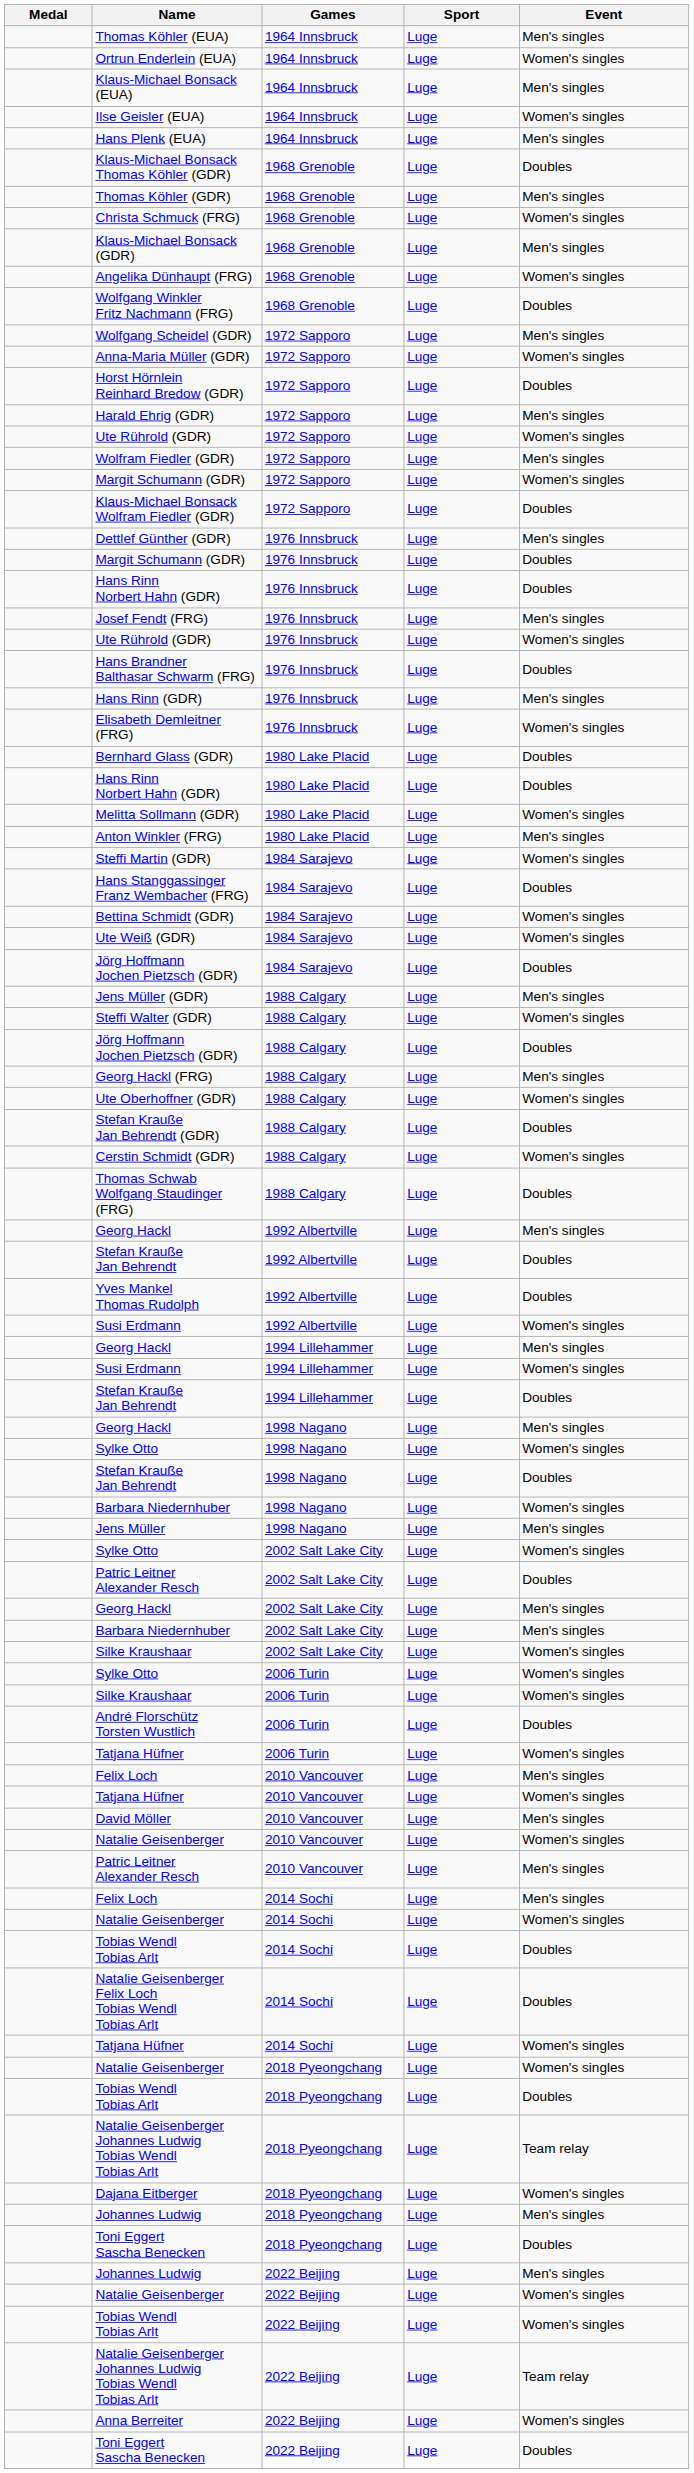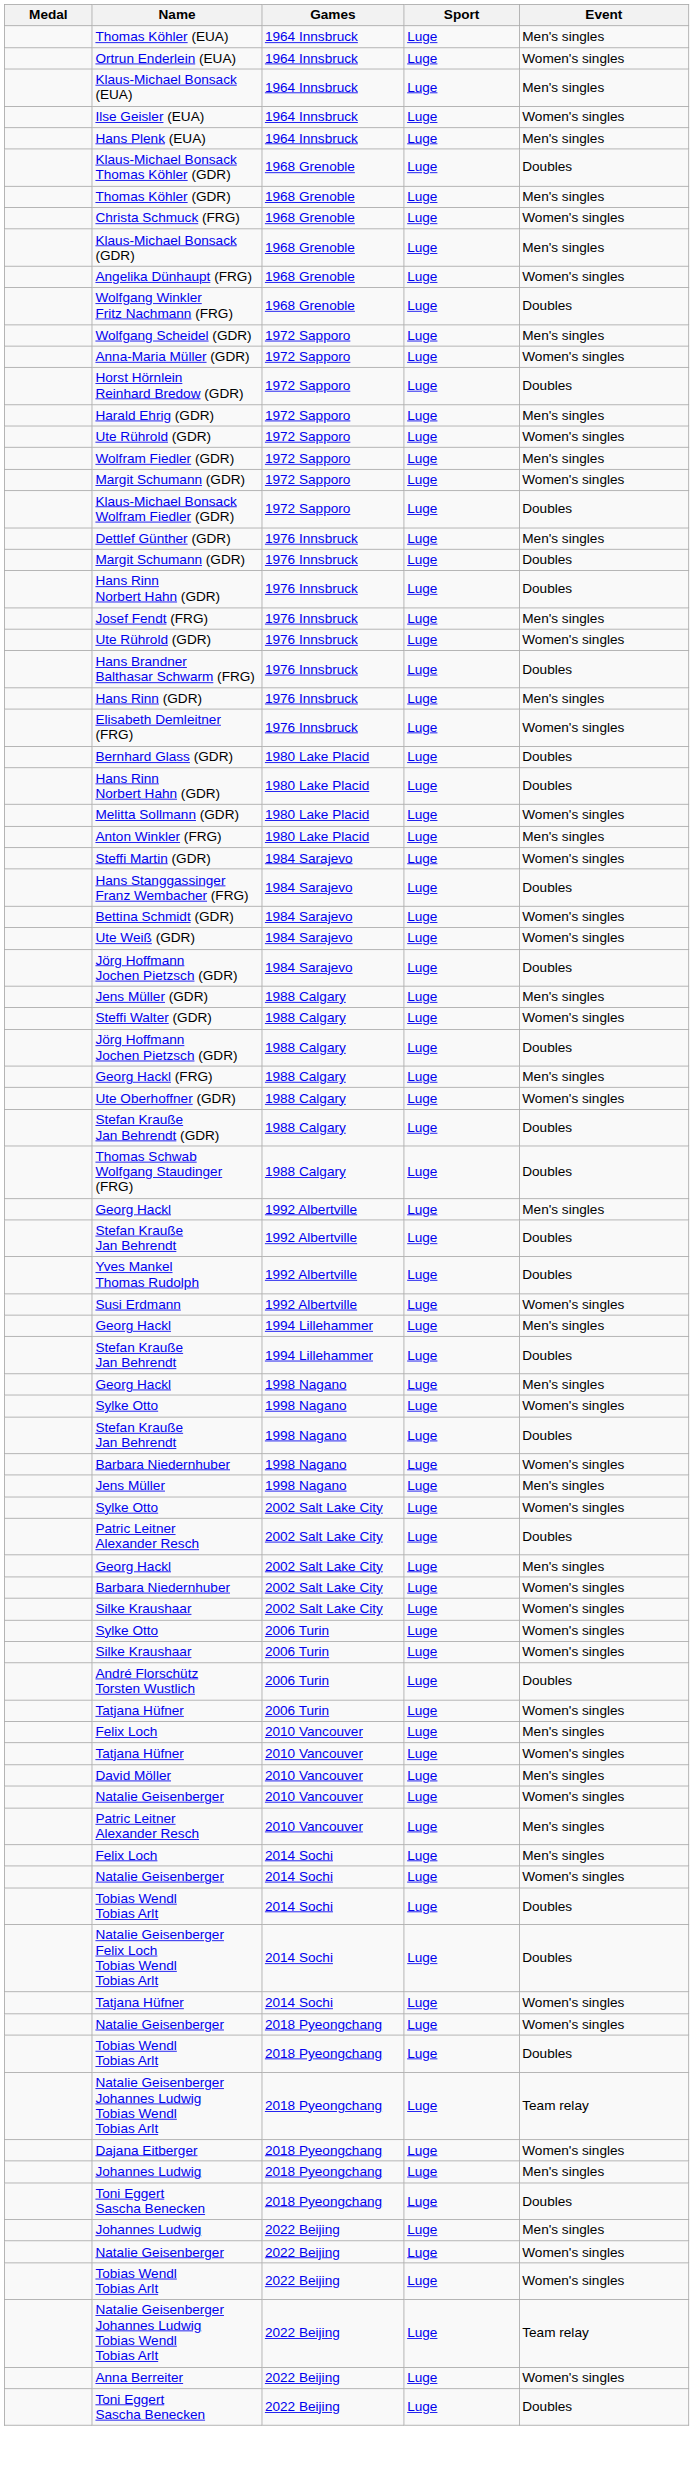 <table class="wikitable sortable">
 <tr>
 <th style="width:6em">Medal</th>
 <th style="width:12em">Name</th>
 <th style="width:10em">Games</th>
 <th style="width:8em">Sport</th>
 <th style="width:12em">Event</th>
 </tr>
 <tr>
 <td></td>
 <td><a href='#'>Thomas Köhler</a> (EUA)</td>
 <td> <a href='#'>1964 Innsbruck</a></td>
 <td> <a href='#'>Luge</a></td>
 <td>Men's singles</td>
 </tr>
 <tr>
 <td></td>
 <td><a href='#'>Ortrun Enderlein</a> (EUA)</td>
 <td> <a href='#'>1964 Innsbruck</a></td>
 <td> <a href='#'>Luge</a></td>
 <td>Women's singles</td>
 </tr>
 <tr>
 <td></td>
 <td><a href='#'>Klaus-Michael Bonsack</a> (EUA)</td>
 <td> <a href='#'>1964 Innsbruck</a></td>
 <td> <a href='#'>Luge</a></td>
 <td>Men's singles</td>
 </tr>
 <tr>
 <td></td>
 <td><a href='#'>Ilse Geisler</a> (EUA)</td>
 <td> <a href='#'>1964 Innsbruck</a></td>
 <td> <a href='#'>Luge</a></td>
 <td>Women's singles</td>
 </tr>
 <tr>
 <td></td>
 <td><a href='#'>Hans Plenk</a> (EUA)</td>
 <td> <a href='#'>1964 Innsbruck</a></td>
 <td> <a href='#'>Luge</a></td>
 <td>Men's singles</td>
 </tr>
 <tr>
 <td></td>
 <td><a href='#'>Klaus-Michael Bonsack</a><br><a href='#'>Thomas Köhler</a> (GDR)</td>
 <td> <a href='#'>1968 Grenoble</a></td>
 <td> <a href='#'>Luge</a></td>
 <td>Doubles</td>
 </tr>
 <tr>
 <td></td>
 <td><a href='#'>Thomas Köhler</a> (GDR)</td>
 <td> <a href='#'>1968 Grenoble</a></td>
 <td> <a href='#'>Luge</a></td>
 <td>Men's singles</td>
 </tr>
 <tr>
 <td></td>
 <td><a href='#'>Christa Schmuck</a> (FRG)</td>
 <td> <a href='#'>1968 Grenoble</a></td>
 <td> <a href='#'>Luge</a></td>
 <td>Women's singles</td>
 </tr>
 <tr>
 <td></td>
 <td><a href='#'>Klaus-Michael Bonsack</a> (GDR)</td>
 <td> <a href='#'>1968 Grenoble</a></td>
 <td> <a href='#'>Luge</a></td>
 <td>Men's singles</td>
 </tr>
 <tr>
 <td></td>
 <td><a href='#'>Angelika Dünhaupt</a> (FRG)</td>
 <td> <a href='#'>1968 Grenoble</a></td>
 <td> <a href='#'>Luge</a></td>
 <td>Women's singles</td>
 </tr>
 <tr>
 <td></td>
 <td><a href='#'>Wolfgang Winkler</a><br><a href='#'>Fritz Nachmann</a> (FRG)</td>
 <td> <a href='#'>1968 Grenoble</a></td>
 <td> <a href='#'>Luge</a></td>
 <td>Doubles</td>
 </tr>
 <tr>
 <td></td>
 <td><a href='#'>Wolfgang Scheidel</a> (GDR)</td>
 <td> <a href='#'>1972 Sapporo</a></td>
 <td> <a href='#'>Luge</a></td>
 <td>Men's singles</td>
 </tr>
 <tr>
 <td></td>
 <td><a href='#'>Anna-Maria Müller</a> (GDR)</td>
 <td> <a href='#'>1972 Sapporo</a></td>
 <td> <a href='#'>Luge</a></td>
 <td>Women's singles</td>
 </tr>
 <tr>
 <td></td>
 <td><a href='#'>Horst Hörnlein</a><br><a href='#'>Reinhard Bredow</a> (GDR)</td>
 <td> <a href='#'>1972 Sapporo</a></td>
 <td> <a href='#'>Luge</a></td>
 <td>Doubles</td>
 </tr>
 <tr>
 <td></td>
 <td><a href='#'>Harald Ehrig</a> (GDR)</td>
 <td> <a href='#'>1972 Sapporo</a></td>
 <td> <a href='#'>Luge</a></td>
 <td>Men's singles</td>
 </tr>
 <tr>
 <td></td>
 <td><a href='#'>Ute Rührold</a> (GDR)</td>
 <td> <a href='#'>1972 Sapporo</a></td>
 <td> <a href='#'>Luge</a></td>
 <td>Women's singles</td>
 </tr>
 <tr>
 <td></td>
 <td><a href='#'>Wolfram Fiedler</a> (GDR)</td>
 <td> <a href='#'>1972 Sapporo</a></td>
 <td> <a href='#'>Luge</a></td>
 <td>Men's singles</td>
 </tr>
 <tr>
 <td></td>
 <td><a href='#'>Margit Schumann</a> (GDR)</td>
 <td> <a href='#'>1972 Sapporo</a></td>
 <td> <a href='#'>Luge</a></td>
 <td>Women's singles</td>
 </tr>
 <tr>
 <td></td>
 <td><a href='#'>Klaus-Michael Bonsack</a><br><a href='#'>Wolfram Fiedler</a> (GDR)</td>
 <td> <a href='#'>1972 Sapporo</a></td>
 <td> <a href='#'>Luge</a></td>
 <td>Doubles</td>
 </tr>
 <tr>
 <td></td>
 <td><a href='#'>Dettlef Günther</a> (GDR)</td>
 <td> <a href='#'>1976 Innsbruck</a></td>
 <td> <a href='#'>Luge</a></td>
 <td>Men's singles</td>
 </tr>
 <tr>
 <td></td>
 <td><a href='#'>Margit Schumann</a> (GDR)</td>
 <td> <a href='#'>1976 Innsbruck</a></td>
 <td> <a href='#'>Luge</a></td>
 <td>Doubles</td>
 </tr>
 <tr>
 <td></td>
 <td><a href='#'>Hans Rinn</a><br><a href='#'>Norbert Hahn</a> (GDR)</td>
 <td> <a href='#'>1976 Innsbruck</a></td>
 <td> <a href='#'>Luge</a></td>
 <td>Doubles</td>
 </tr>
 <tr>
 <td></td>
 <td><a href='#'>Josef Fendt</a> (FRG)</td>
 <td> <a href='#'>1976 Innsbruck</a></td>
 <td> <a href='#'>Luge</a></td>
 <td>Men's singles</td>
 </tr>
 <tr>
 <td></td>
 <td><a href='#'>Ute Rührold</a> (GDR)</td>
 <td> <a href='#'>1976 Innsbruck</a></td>
 <td> <a href='#'>Luge</a></td>
 <td>Women's singles</td>
 </tr>
 <tr>
 <td></td>
 <td><a href='#'>Hans Brandner</a><br><a href='#'>Balthasar Schwarm</a> (FRG)</td>
 <td> <a href='#'>1976 Innsbruck</a></td>
 <td> <a href='#'>Luge</a></td>
 <td>Doubles</td>
 </tr>
 <tr>
 <td></td>
 <td><a href='#'>Hans Rinn</a> (GDR)</td>
 <td> <a href='#'>1976 Innsbruck</a></td>
 <td> <a href='#'>Luge</a></td>
 <td>Men's singles</td>
 </tr>
 <tr>
 <td></td>
 <td><a href='#'>Elisabeth Demleitner</a> (FRG)</td>
 <td> <a href='#'>1976 Innsbruck</a></td>
 <td> <a href='#'>Luge</a></td>
 <td>Women's singles</td>
 </tr>
 <tr>
 <td></td>
 <td><a href='#'>Bernhard Glass</a> (GDR)</td>
 <td> <a href='#'>1980 Lake Placid</a></td>
 <td> <a href='#'>Luge</a></td>
 <td>Doubles</td>
 </tr>
 <tr>
 <td></td>
 <td><a href='#'>Hans Rinn</a><br><a href='#'>Norbert Hahn</a> (GDR)</td>
 <td> <a href='#'>1980 Lake Placid</a></td>
 <td> <a href='#'>Luge</a></td>
 <td>Doubles</td>
 </tr>
 <tr>
 <td></td>
 <td><a href='#'>Melitta Sollmann</a> (GDR)</td>
 <td> <a href='#'>1980 Lake Placid</a></td>
 <td> <a href='#'>Luge</a></td>
 <td>Women's singles</td>
 </tr>
 <tr>
 <td></td>
 <td><a href='#'>Anton Winkler</a> (FRG)</td>
 <td> <a href='#'>1980 Lake Placid</a></td>
 <td> <a href='#'>Luge</a></td>
 <td>Men's singles</td>
 </tr>
 <tr>
 <td></td>
 <td><a href='#'>Steffi Martin</a> (GDR)</td>
 <td> <a href='#'>1984 Sarajevo</a></td>
 <td> <a href='#'>Luge</a></td>
 <td>Women's singles</td>
 </tr>
 <tr>
 <td></td>
 <td><a href='#'>Hans Stanggassinger</a><br><a href='#'>Franz Wembacher</a> (FRG)</td>
 <td> <a href='#'>1984 Sarajevo</a></td>
 <td> <a href='#'>Luge</a></td>
 <td>Doubles</td>
 </tr>
 <tr>
 <td></td>
 <td><a href='#'>Bettina Schmidt</a> (GDR)</td>
 <td> <a href='#'>1984 Sarajevo</a></td>
 <td> <a href='#'>Luge</a></td>
 <td>Women's singles</td>
 </tr>
 <tr>
 <td></td>
 <td><a href='#'>Ute Weiß</a> (GDR)</td>
 <td> <a href='#'>1984 Sarajevo</a></td>
 <td> <a href='#'>Luge</a></td>
 <td>Women's singles</td>
 </tr>
 <tr>
 <td></td>
 <td><a href='#'>Jörg Hoffmann</a><br><a href='#'>Jochen Pietzsch</a> (GDR)</td>
 <td> <a href='#'>1984 Sarajevo</a></td>
 <td> <a href='#'>Luge</a></td>
 <td>Doubles</td>
 </tr>
 <tr>
 <td></td>
 <td><a href='#'>Jens Müller</a> (GDR)</td>
 <td> <a href='#'>1988 Calgary</a></td>
 <td> <a href='#'>Luge</a></td>
 <td>Men's singles</td>
 </tr>
 <tr>
 <td></td>
 <td><a href='#'>Steffi Walter</a> (GDR)</td>
 <td> <a href='#'>1988 Calgary</a></td>
 <td> <a href='#'>Luge</a></td>
 <td>Women's singles</td>
 </tr>
 <tr>
 <td></td>
 <td><a href='#'>Jörg Hoffmann</a><br><a href='#'>Jochen Pietzsch</a> (GDR)</td>
 <td> <a href='#'>1988 Calgary</a></td>
 <td> <a href='#'>Luge</a></td>
 <td>Doubles</td>
 </tr>
 <tr>
 <td></td>
 <td><a href='#'>Georg Hackl</a> (FRG)</td>
 <td> <a href='#'>1988 Calgary</a></td>
 <td> <a href='#'>Luge</a></td>
 <td>Men's singles</td>
 </tr>
 <tr>
 <td></td>
 <td><a href='#'>Ute Oberhoffner</a> (GDR)</td>
 <td> <a href='#'>1988 Calgary</a></td>
 <td> <a href='#'>Luge</a></td>
 <td>Women's singles</td>
 </tr>
 <tr>
 <td></td>
 <td><a href='#'>Stefan Krauße</a><br><a href='#'>Jan Behrendt</a> (GDR)</td>
 <td> <a href='#'>1988 Calgary</a></td>
 <td> <a href='#'>Luge</a></td>
 <td>Doubles</td>
 </tr>
 <tr>
 <td></td>
-<td><a href='#'>Cerstin Schmidt</a> (GDR)</td>
-<td> <a href='#'>1988 Calgary</a></td>
-<td> <a href='#'>Luge</a></td>
-<td>Women's singles</td>
-</tr>
-<tr>
-<td></td>
 <td><a href='#'>Thomas Schwab</a><br><a href='#'>Wolfgang Staudinger</a> (FRG)</td>
 <td> <a href='#'>1988 Calgary</a></td>
 <td> <a href='#'>Luge</a></td>
 <td>Doubles</td>
 </tr>
 <tr>
 <td></td>
 <td><a href='#'>Georg Hackl</a></td>
 <td> <a href='#'>1992 Albertville</a></td>
 <td> <a href='#'>Luge</a></td>
 <td>Men's singles</td>
 </tr>
 <tr>
 <td></td>
 <td><a href='#'>Stefan Krauße</a><br><a href='#'>Jan Behrendt</a></td>
 <td> <a href='#'>1992 Albertville</a></td>
 <td> <a href='#'>Luge</a></td>
 <td>Doubles</td>
 </tr>
 <tr>
 <td></td>
 <td><a href='#'>Yves Mankel</a><br><a href='#'>Thomas Rudolph</a></td>
 <td> <a href='#'>1992 Albertville</a></td>
 <td> <a href='#'>Luge</a></td>
 <td>Doubles</td>
 </tr>
 <tr>
 <td></td>
 <td><a href='#'>Susi Erdmann</a></td>
 <td> <a href='#'>1992 Albertville</a></td>
 <td> <a href='#'>Luge</a></td>
 <td>Women's singles</td>
 </tr>
 <tr>
 <td></td>
 <td><a href='#'>Georg Hackl</a></td>
 <td> <a href='#'>1994 Lillehammer</a></td>
 <td> <a href='#'>Luge</a></td>
 <td>Men's singles</td>
-</tr>
-<tr>
-<td></td>
-<td><a href='#'>Susi Erdmann</a></td>
-<td> <a href='#'>1994 Lillehammer</a></td>
-<td> <a href='#'>Luge</a></td>
-<td>Women's singles</td>
 </tr>
 <tr>
 <td></td>
 <td><a href='#'>Stefan Krauße</a><br><a href='#'>Jan Behrendt</a></td>
 <td> <a href='#'>1994 Lillehammer</a></td>
 <td> <a href='#'>Luge</a></td>
 <td>Doubles</td>
 </tr>
 <tr>
 <td></td>
 <td><a href='#'>Georg Hackl</a></td>
 <td> <a href='#'>1998 Nagano</a></td>
 <td> <a href='#'>Luge</a></td>
 <td>Men's singles</td>
 </tr>
 <tr>
 <td></td>
 <td><a href='#'>Sylke Otto</a></td>
 <td> <a href='#'>1998 Nagano</a></td>
 <td> <a href='#'>Luge</a></td>
 <td>Women's singles</td>
 </tr>
 <tr>
 <td></td>
 <td><a href='#'>Stefan Krauße</a><br><a href='#'>Jan Behrendt</a></td>
 <td> <a href='#'>1998 Nagano</a></td>
 <td> <a href='#'>Luge</a></td>
 <td>Doubles</td>
 </tr>
 <tr>
 <td></td>
 <td><a href='#'>Barbara Niedernhuber</a></td>
 <td> <a href='#'>1998 Nagano</a></td>
 <td> <a href='#'>Luge</a></td>
 <td>Women's singles</td>
 </tr>
 <tr>
 <td></td>
 <td><a href='#'>Jens Müller</a></td>
 <td> <a href='#'>1998 Nagano</a></td>
 <td> <a href='#'>Luge</a></td>
 <td>Men's singles</td>
 </tr>
 <tr>
 <td></td>
 <td><a href='#'>Sylke Otto</a></td>
 <td> <a href='#'>2002 Salt Lake City</a></td>
 <td> <a href='#'>Luge</a></td>
 <td>Women's singles</td>
 </tr>
 <tr>
 <td></td>
 <td><a href='#'>Patric Leitner</a><br><a href='#'>Alexander Resch</a></td>
 <td> <a href='#'>2002 Salt Lake City</a></td>
 <td> <a href='#'>Luge</a></td>
 <td>Doubles</td>
 </tr>
 <tr>
 <td></td>
 <td><a href='#'>Georg Hackl</a></td>
 <td> <a href='#'>2002 Salt Lake City</a></td>
 <td> <a href='#'>Luge</a></td>
 <td>Men's singles</td>
 </tr>
 <tr>
 <td></td>
 <td><a href='#'>Barbara Niedernhuber</a></td>
 <td> <a href='#'>2002 Salt Lake City</a></td>
 <td> <a href='#'>Luge</a></td>
-<td>Men's singles</td>
+<td>Women's singles</td>
 </tr>
 <tr>
 <td></td>
 <td><a href='#'>Silke Kraushaar</a></td>
 <td> <a href='#'>2002 Salt Lake City</a></td>
 <td> <a href='#'>Luge</a></td>
 <td>Women's singles</td>
 </tr>
 <tr>
 <td></td>
 <td><a href='#'>Sylke Otto</a></td>
 <td> <a href='#'>2006 Turin</a></td>
 <td> <a href='#'>Luge</a></td>
 <td>Women's singles</td>
 </tr>
 <tr>
 <td></td>
 <td><a href='#'>Silke Kraushaar</a></td>
 <td> <a href='#'>2006 Turin</a></td>
 <td> <a href='#'>Luge</a></td>
 <td>Women's singles</td>
 </tr>
 <tr>
 <td></td>
 <td><a href='#'>André Florschütz</a><br><a href='#'>Torsten Wustlich</a></td>
 <td> <a href='#'>2006 Turin</a></td>
 <td> <a href='#'>Luge</a></td>
 <td>Doubles</td>
 </tr>
 <tr>
 <td></td>
 <td><a href='#'>Tatjana Hüfner</a></td>
 <td> <a href='#'>2006 Turin</a></td>
 <td> <a href='#'>Luge</a></td>
 <td>Women's singles</td>
 </tr>
 <tr>
 <td></td>
 <td><a href='#'>Felix Loch</a></td>
 <td> <a href='#'>2010 Vancouver</a></td>
 <td> <a href='#'>Luge</a></td>
 <td>Men's singles</td>
 </tr>
 <tr>
 <td></td>
 <td><a href='#'>Tatjana Hüfner</a></td>
 <td> <a href='#'>2010 Vancouver</a></td>
 <td> <a href='#'>Luge</a></td>
 <td>Women's singles</td>
 </tr>
 <tr>
 <td></td>
 <td><a href='#'>David Möller</a></td>
 <td> <a href='#'>2010 Vancouver</a></td>
 <td> <a href='#'>Luge</a></td>
 <td>Men's singles</td>
 </tr>
 <tr>
 <td></td>
 <td><a href='#'>Natalie Geisenberger</a></td>
 <td> <a href='#'>2010 Vancouver</a></td>
 <td> <a href='#'>Luge</a></td>
 <td>Women's singles</td>
 </tr>
 <tr>
 <td></td>
 <td><a href='#'>Patric Leitner</a><br><a href='#'>Alexander Resch</a></td>
 <td> <a href='#'>2010 Vancouver</a></td>
 <td> <a href='#'>Luge</a></td>
 <td>Men's singles</td>
 </tr>
 <tr>
 <td></td>
 <td><a href='#'>Felix Loch</a></td>
 <td> <a href='#'>2014 Sochi</a></td>
 <td> <a href='#'>Luge</a></td>
 <td>Men's singles</td>
 </tr>
 <tr>
 <td></td>
 <td><a href='#'>Natalie Geisenberger</a></td>
 <td> <a href='#'>2014 Sochi</a></td>
 <td> <a href='#'>Luge</a></td>
 <td>Women's singles</td>
 </tr>
 <tr>
 <td></td>
 <td><a href='#'>Tobias Wendl</a><br><a href='#'>Tobias Arlt</a></td>
 <td> <a href='#'>2014 Sochi</a></td>
 <td> <a href='#'>Luge</a></td>
 <td>Doubles</td>
 </tr>
 <tr>
 <td></td>
 <td><a href='#'>Natalie Geisenberger</a><br><a href='#'>Felix Loch</a><br><a href='#'>Tobias Wendl</a><br><a href='#'>Tobias Arlt</a></td>
 <td> <a href='#'>2014 Sochi</a></td>
 <td> <a href='#'>Luge</a></td>
 <td>Doubles</td>
 </tr>
 <tr>
 <td></td>
 <td><a href='#'>Tatjana Hüfner</a></td>
 <td> <a href='#'>2014 Sochi</a></td>
 <td> <a href='#'>Luge</a></td>
 <td>Women's singles</td>
 </tr>
 <tr>
 <td></td>
 <td><a href='#'>Natalie Geisenberger</a></td>
 <td> <a href='#'>2018 Pyeongchang</a></td>
 <td> <a href='#'>Luge</a></td>
 <td>Women's singles</td>
 </tr>
 <tr>
 <td></td>
 <td><a href='#'>Tobias Wendl</a><br><a href='#'>Tobias Arlt</a></td>
 <td> <a href='#'>2018 Pyeongchang</a></td>
 <td> <a href='#'>Luge</a></td>
 <td>Doubles</td>
 </tr>
 <tr>
 <td></td>
 <td><a href='#'>Natalie Geisenberger</a><br><a href='#'>Johannes Ludwig</a><br><a href='#'>Tobias Wendl</a><br><a href='#'>Tobias Arlt</a></td>
 <td> <a href='#'>2018 Pyeongchang</a></td>
 <td> <a href='#'>Luge</a></td>
 <td>Team relay</td>
 </tr>
 <tr>
 <td></td>
 <td><a href='#'>Dajana Eitberger</a></td>
 <td> <a href='#'>2018 Pyeongchang</a></td>
 <td> <a href='#'>Luge</a></td>
 <td>Women's singles</td>
 </tr>
 <tr>
 <td></td>
 <td><a href='#'>Johannes Ludwig</a></td>
 <td> <a href='#'>2018 Pyeongchang</a></td>
 <td> <a href='#'>Luge</a></td>
 <td>Men's singles</td>
 </tr>
 <tr>
 <td></td>
 <td><a href='#'>Toni Eggert</a><br><a href='#'>Sascha Benecken</a></td>
 <td> <a href='#'>2018 Pyeongchang</a></td>
 <td> <a href='#'>Luge</a></td>
 <td>Doubles</td>
 </tr>
 <tr>
 <td></td>
 <td><a href='#'>Johannes Ludwig</a></td>
 <td> <a href='#'>2022 Beijing</a></td>
 <td> <a href='#'>Luge</a></td>
 <td>Men's singles</td>
 </tr>
 <tr>
 <td></td>
 <td><a href='#'>Natalie Geisenberger</a></td>
 <td> <a href='#'>2022 Beijing</a></td>
 <td> <a href='#'>Luge</a></td>
 <td>Women's singles</td>
 </tr>
 <tr>
 <td></td>
 <td><a href='#'>Tobias Wendl</a><br><a href='#'>Tobias Arlt</a></td>
 <td> <a href='#'>2022 Beijing</a></td>
 <td> <a href='#'>Luge</a></td>
 <td>Women's singles</td>
 </tr>
 <tr>
 <td></td>
 <td><a href='#'>Natalie Geisenberger</a><br><a href='#'>Johannes Ludwig</a><br><a href='#'>Tobias Wendl</a><br><a href='#'>Tobias Arlt</a></td>
 <td> <a href='#'>2022 Beijing</a></td>
 <td> <a href='#'>Luge</a></td>
 <td>Team relay</td>
 </tr>
 <tr>
 <td></td>
 <td><a href='#'>Anna Berreiter</a></td>
 <td> <a href='#'>2022 Beijing</a></td>
 <td> <a href='#'>Luge</a></td>
 <td>Women's singles</td>
 </tr>
 <tr>
 <td></td>
 <td><a href='#'>Toni Eggert</a><br><a href='#'>Sascha Benecken</a></td>
 <td> <a href='#'>2022 Beijing</a></td>
 <td> <a href='#'>Luge</a></td>
 <td>Doubles</td>
 </tr>
 </table>
